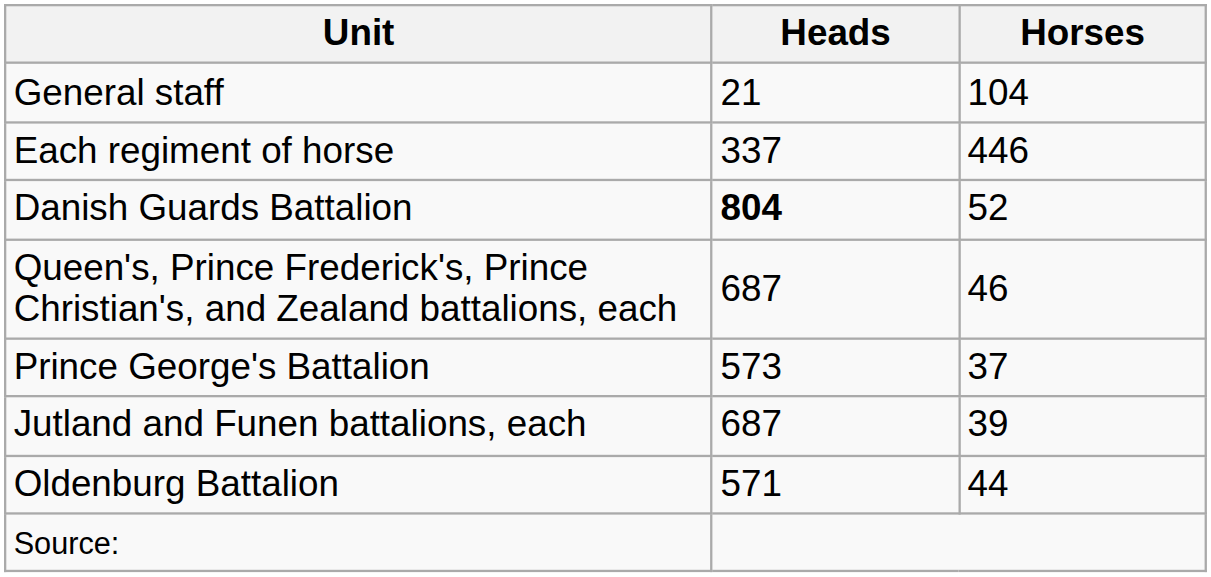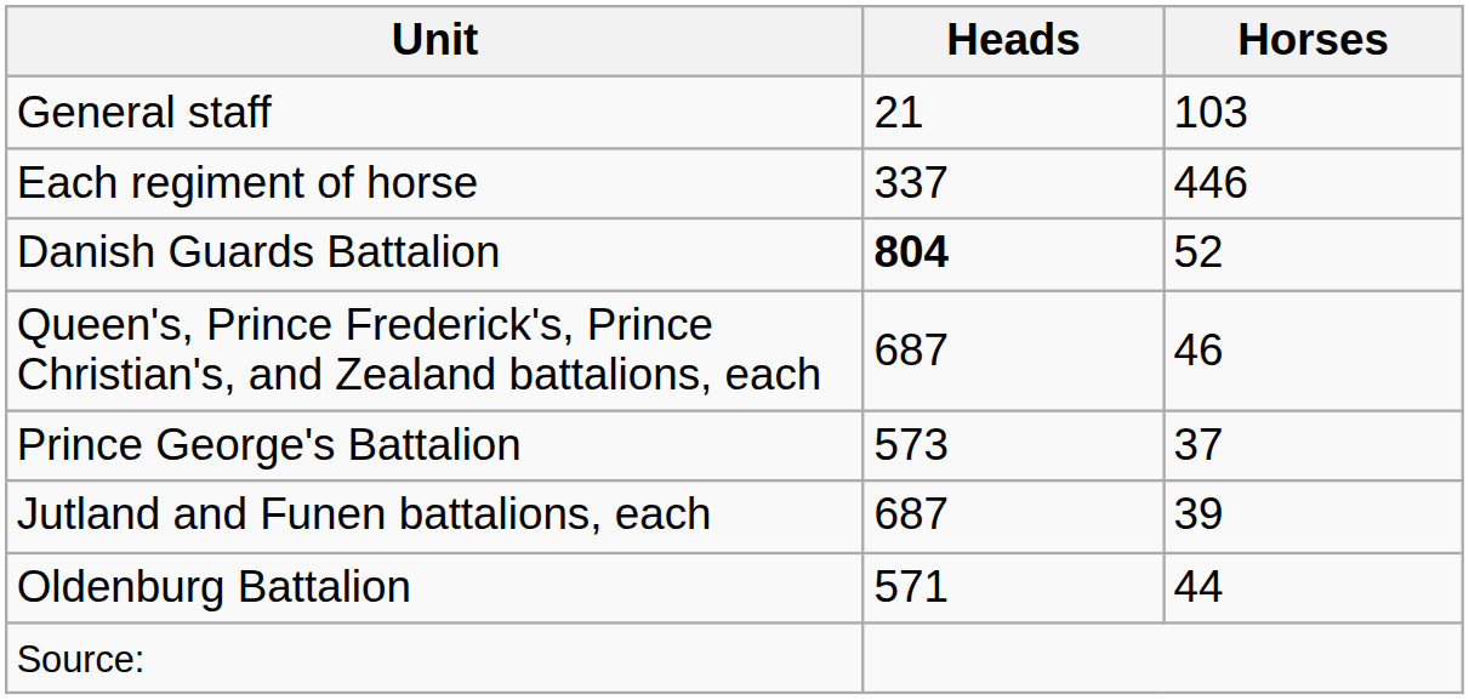 <table class="wikitable">
 <tr>
 <th align="left" width="300">Unit</th>
 <th align="left" width="100">Heads</th>
 <th align="left" width="100">Horses</th>
 </tr>
 <tr>
 <td>General staff</td>
 <td>21</td>
-<td>104</td>
+<td>103</td>
 </tr>
 <tr>
 <td>Each regiment of horse</td>
 <td>337</td>
 <td>446</td>
 </tr>
 <tr>
 <td>Danish Guards Battalion</td>
 <td><strong>804</strong></td>
 <td>52</td>
 </tr>
 <tr>
 <td>Queen's, Prince Frederick's, Prince Christian's, and Zealand battalions, each</td>
 <td>687</td>
 <td>46</td>
 </tr>
 <tr>
 <td>Prince George's Battalion</td>
 <td>573</td>
 <td>37</td>
 </tr>
 <tr>
 <td>Jutland and Funen battalions, each</td>
 <td>687</td>
 <td>39</td>
 </tr>
 <tr>
 <td>Oldenburg Battalion</td>
 <td>571</td>
 <td>44</td>
 </tr>
 <tr>
 <td><small>Source:</small></td>
 <td colspan=2></td>
 </tr>
 </table>
